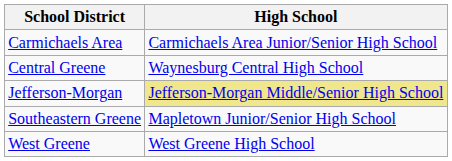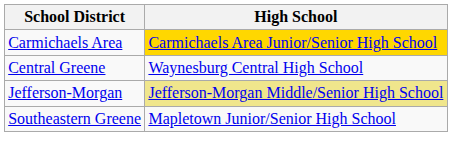 <table class="wikitable">
 <tr>
 <th>School District</th>
 <th>High School</th>
 </tr>
 <tr>
 <td><a href='#'>Carmichaels Area</a></td>
-<td><a href='#'>Carmichaels Area Junior/Senior High School</a></td>
+<td style="background: gold;"><a href='#'>Carmichaels Area Junior/Senior High School</a></td>
 </tr>
 <tr>
 <td><a href='#'>Central Greene</a></td>
 <td><a href='#'>Waynesburg Central High School</a></td>
 </tr>
 <tr>
 <td><a href='#'>Jefferson-Morgan</a></td>
 <td style="background: khaki;"><a href='#'>Jefferson-Morgan Middle/Senior High School</a></td>
 </tr>
 <tr>
 <td><a href='#'>Southeastern Greene</a></td>
 <td><a href='#'>Mapletown Junior/Senior High School</a></td>
 </tr>
-<tr>
-<td><a href='#'>West Greene</a></td>
-<td><a href='#'>West Greene High School</a></td>
-</tr>
 </table>
